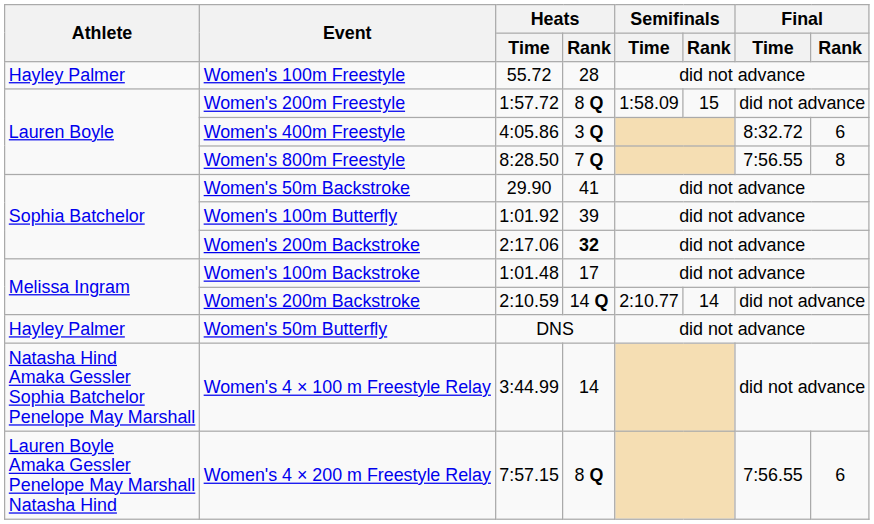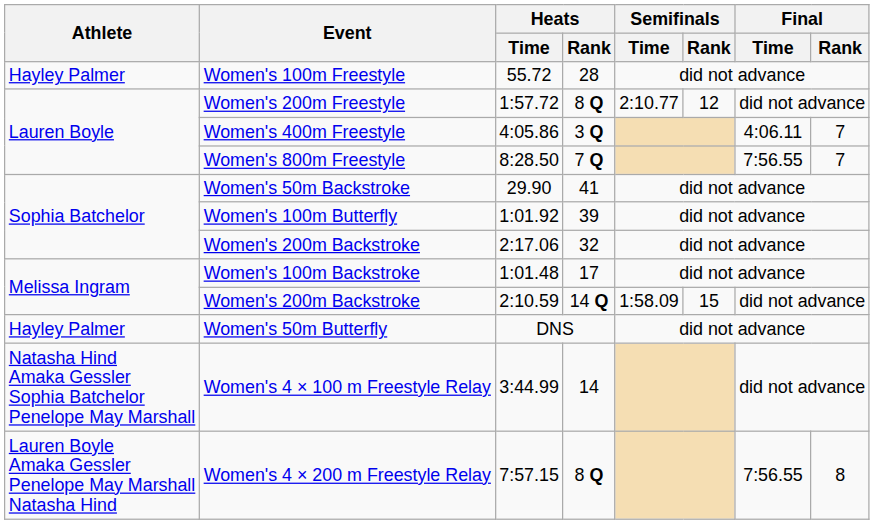 <table class=wikitable style="font-size:90%">
 <tr>
 <th rowspan="2">Athlete</th>
 <th rowspan="2">Event</th>
 <th colspan="2">Heats</th>
 <th colspan="2">Semifinals</th>
 <th colspan="2">Final</th>
 </tr>
 <tr>
 <th>Time</th>
 <th>Rank</th>
 <th>Time</th>
 <th>Rank</th>
 <th>Time</th>
 <th>Rank</th>
 </tr>
 <tr>
 <td rowspan="1"><a href='#'>Hayley Palmer</a></td>
 <td><a href='#'>Women's 100m Freestyle</a></td>
 <td align=center>55.72</td>
 <td align=center>28</td>
 <td align=center colspan=4>did not advance</td>
 </tr>
 <tr>
 <td rowspan="3"><a href='#'>Lauren Boyle</a></td>
 <td><a href='#'>Women's 200m Freestyle</a></td>
 <td align=center>1:57.72</td>
 <td align=center>8 <strong>Q</strong></td>
-<td align=center>1:58.09</td>
-<td align=center>15</td>
+<td align=center>2:10.77</td>
+<td align=center>12</td>
 <td align=center colspan=2>did not advance</td>
 </tr>
 <tr>
 <td><a href='#'>Women's 400m Freestyle</a></td>
 <td align=center>4:05.86</td>
 <td align=center>3 <strong>Q</strong></td>
 <td colspan= 2 bgcolor="wheat"></td>
-<td align=center>8:32.72</td>
-<td align=center>6</td>
+<td align=center>4:06.11</td>
+<td align=center>7</td>
 </tr>
 <tr>
 <td><a href='#'>Women's 800m Freestyle</a></td>
 <td align=center>8:28.50</td>
 <td align=center>7 <strong>Q</strong></td>
 <td colspan= 2 bgcolor="wheat"></td>
 <td align=center>7:56.55</td>
-<td align=center>8</td>
+<td align=center>7</td>
 </tr>
 <tr>
 <td rowspan="3"><a href='#'>Sophia Batchelor</a></td>
 <td><a href='#'>Women's 50m Backstroke</a></td>
 <td align=center>29.90</td>
 <td align=center>41</td>
 <td align=center colspan=4>did not advance</td>
 </tr>
 <tr>
 <td><a href='#'>Women's 100m Butterfly</a></td>
 <td align=center>1:01.92</td>
 <td align=center>39</td>
 <td align=center colspan=4>did not advance</td>
 </tr>
 <tr>
 <td><a href='#'>Women's 200m Backstroke</a></td>
 <td align=center>2:17.06</td>
-<td align=center><strong>32</strong></td>
+<td align=center>32</td>
 <td align=center colspan=4>did not advance</td>
 </tr>
 <tr>
 <td rowspan="2"><a href='#'>Melissa Ingram</a></td>
 <td><a href='#'>Women's 100m Backstroke</a></td>
 <td align=center>1:01.48</td>
 <td align=center>17</td>
 <td align=center colspan=4>did not advance</td>
 </tr>
 <tr>
 <td><a href='#'>Women's 200m Backstroke</a></td>
 <td align=center>2:10.59</td>
 <td align=center>14 <strong>Q</strong></td>
-<td align=center>2:10.77</td>
-<td align=center>14</td>
+<td align=center>1:58.09</td>
+<td align=center>15</td>
 <td align=center colspan=2>did not advance</td>
 </tr>
 <tr>
 <td rowspan="1"><a href='#'>Hayley Palmer</a></td>
 <td><a href='#'>Women's 50m Butterfly</a></td>
 <td align=center colspan=2>DNS</td>
 <td align=center colspan=4>did not advance</td>
 </tr>
 <tr>
 <td rowspan="1"><a href='#'>Natasha Hind</a><br><a href='#'>Amaka Gessler</a><br><a href='#'>Sophia Batchelor</a><br><a href='#'>Penelope May Marshall</a></td>
 <td><a href='#'>Women's 4 × 100 m Freestyle Relay</a></td>
 <td align=center>3:44.99</td>
 <td align=center>14</td>
 <td colspan= 2 bgcolor="wheat"></td>
 <td align=center colspan=2>did not advance</td>
 </tr>
 <tr>
 <td rowspan="1"><a href='#'>Lauren Boyle</a><br><a href='#'>Amaka Gessler</a><br><a href='#'>Penelope May Marshall</a><br><a href='#'>Natasha Hind</a></td>
 <td><a href='#'>Women's 4 × 200 m Freestyle Relay</a></td>
 <td align=center>7:57.15</td>
 <td align=center>8 <strong>Q</strong></td>
 <td colspan= 2 bgcolor="wheat"></td>
 <td align=center>7:56.55</td>
-<td align=center>6</td>
+<td align=center>8</td>
 </tr>
 </table>
